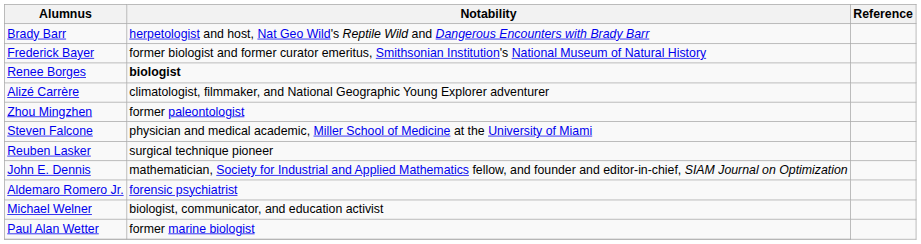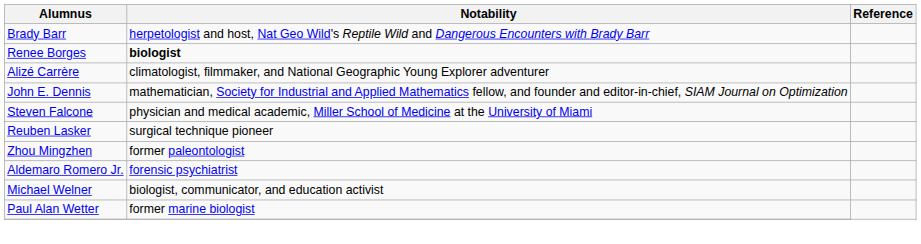 <table class="wikitable">
 <tr>
 <th>Alumnus</th>
 <th>Notability</th>
 <th>Reference</th>
 </tr>
 <tr>
 <td><a href='#'>Brady Barr</a></td>
 <td><a href='#'>herpetologist</a> and host, <a href='#'>Nat Geo Wild</a>'s <em>Reptile Wild</em> and <em><a href='#'>Dangerous Encounters with Brady Barr</a></em></td>
-<td></td>
-</tr>
-<tr>
-<td><a href='#'>Frederick Bayer</a></td>
-<td>former biologist and former curator emeritus, <a href='#'>Smithsonian Institution</a>'s <a href='#'>National Museum of Natural History</a></td>
 <td></td>
 </tr>
 <tr>
 <td><a href='#'>Renee Borges</a></td>
 <td><strong>biologist</strong></td>
 <td></td>
 </tr>
 <tr>
 <td><a href='#'>Alizé Carrère</a></td>
 <td>climatologist, filmmaker, and National Geographic Young Explorer adventurer</td>
 <td></td>
 </tr>
 <tr>
-<td><a href='#'>Zhou Mingzhen</a></td>
-<td>former <a href='#'>paleontologist</a></td>
+<td><a href='#'>John E. Dennis</a></td>
+<td>mathematician, <a href='#'>Society for Industrial and Applied Mathematics</a> fellow, and founder and editor-in-chief, <em>SIAM Journal on Optimization</em></td>
 <td></td>
 </tr>
 <tr>
 <td><a href='#'>Steven Falcone</a></td>
 <td>physician and medical academic, <a href='#'>Miller School of Medicine</a> at the <a href='#'>University of Miami</a></td>
 <td></td>
 </tr>
 <tr>
 <td><a href='#'>Reuben Lasker</a></td>
 <td>surgical technique pioneer</td>
 <td></td>
 </tr>
 <tr>
-<td><a href='#'>John E. Dennis</a></td>
-<td>mathematician, <a href='#'>Society for Industrial and Applied Mathematics</a> fellow, and founder and editor-in-chief, <em>SIAM Journal on Optimization</em></td>
+<td><a href='#'>Zhou Mingzhen</a></td>
+<td>former <a href='#'>paleontologist</a></td>
 <td></td>
 </tr>
 <tr>
 <td><a href='#'>Aldemaro Romero Jr.</a></td>
 <td><a href='#'>forensic psychiatrist</a></td>
 <td></td>
 </tr>
 <tr>
 <td><a href='#'>Michael Welner</a></td>
 <td>biologist, communicator, and education activist</td>
 <td></td>
 </tr>
 <tr>
 <td><a href='#'>Paul Alan Wetter</a></td>
 <td>former <a href='#'>marine biologist</a></td>
 </tr>
 <tr>
 </tr>
 </table>
